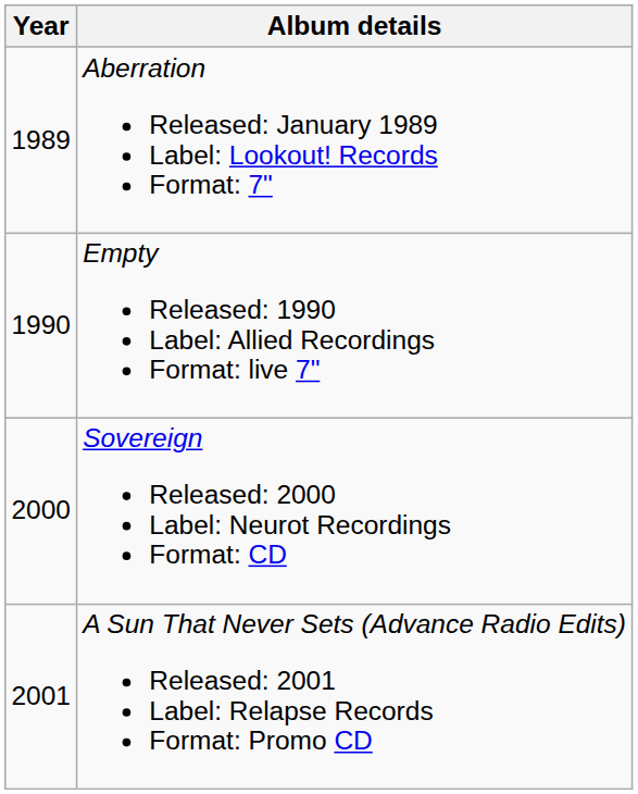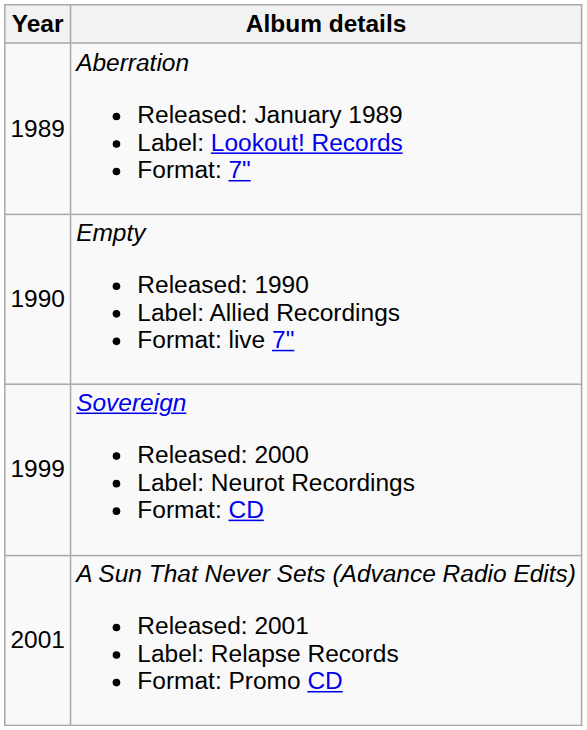 <table class="wikitable">
 <tr>
 <th>Year</th>
 <th>Album details</th>
 </tr>
 <tr>
 <td>1989</td>
 <td><em>Aberration</em><br><ul><li>Released: January 1989</li><li>Label: <a href='#'>Lookout! Records</a></li><li>Format: <a href='#'>7"</a></li></ul></td>
 </tr>
 <tr>
 <td>1990</td>
 <td><em>Empty</em><br><ul><li>Released: 1990</li><li>Label: Allied Recordings</li><li>Format: live <a href='#'>7"</a></li></ul></td>
 </tr>
 <tr>
-<td>2000</td>
+<td>1999</td>
 <td><em><a href='#'>Sovereign</a></em><br><ul><li>Released: 2000</li><li>Label: Neurot Recordings</li><li>Format: <a href='#'>CD</a></li></ul></td>
 </tr>
 <tr>
 <td>2001</td>
 <td><em>A Sun That Never Sets (Advance Radio Edits)</em><br><ul><li>Released: 2001</li><li>Label: Relapse Records</li><li>Format: Promo <a href='#'>CD</a></li></ul></td>
 </tr>
 </table>
